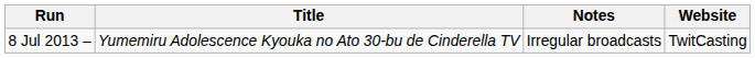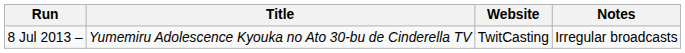 <table class="wikitable">
 <tr>
 <th>Run</th>
 <th>Title</th>
+<th>Website</th>
 <th>Notes</th>
-<th>Website</th>
 </tr>
 <tr>
 <td>8 Jul 2013 –</td>
 <td><em>Yumemiru Adolescence Kyouka no Ato 30-bu de Cinderella TV</em></td>
+<td>TwitCasting</td>
 <td>Irregular broadcasts</td>
-<td>TwitCasting</td>
 </tr>
 </table>
